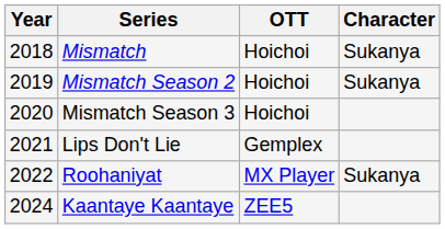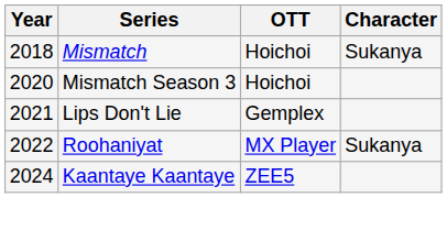 <table class="wikitable sortable" style="background:#F5F5F5;">
 <tr>
 <th>Year</th>
 <th>Series</th>
 <th>OTT</th>
 <th>Character</th>
 </tr>
 <tr>
 <td>2018</td>
 <td><em><a href='#'>Mismatch</a></em></td>
-<td>Hoichoi</td>
-<td>Sukanya</td>
-</tr>
-<tr>
-<td>2019</td>
-<td><em><a href='#'>Mismatch Season 2</a></em></td>
 <td>Hoichoi</td>
 <td>Sukanya</td>
 </tr>
 <tr>
 <td>2020</td>
 <td Mismatch (web series)>Mismatch Season 3</td>
 <td>Hoichoi</td>
 <td></td>
 </tr>
 <tr>
 <td>2021</td>
 <td>Lips Don't Lie</td>
 <td>Gemplex</td>
 <td></td>
 </tr>
 <tr>
 <td>2022</td>
 <td><a href='#'>Roohaniyat</a></td>
 <td><a href='#'>MX Player</a></td>
 <td>Sukanya</td>
 </tr>
 <tr>
 <td>2024</td>
 <td><a href='#'>Kaantaye Kaantaye</a></td>
 <td><a href='#'>ZEE5</a></td>
 <td></td>
 </tr>
 </table>
